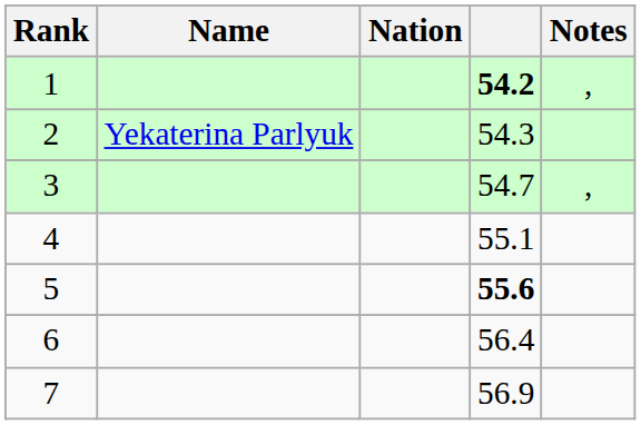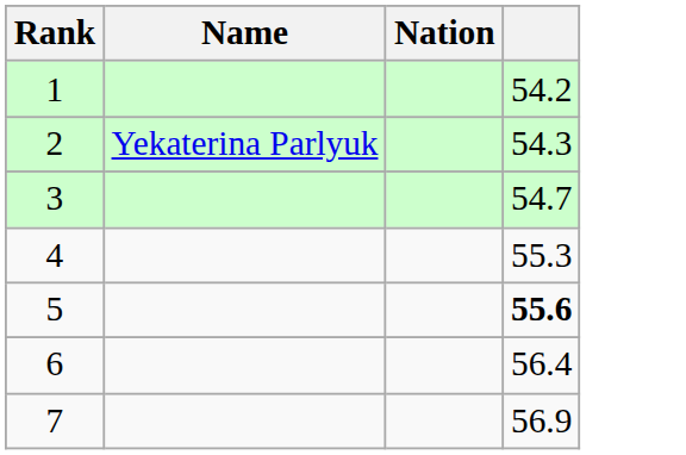 <table class="wikitable sortable" style="text-align:center">
 <tr>
 <th scope="col">Rank</th>
 <th scope="col">Name</th>
 <th scope="col">Nation</th>
 <th scope="col"></th>
-<th scope="col">Notes</th>
 </tr>
 <tr bgcolor=ccffcc>
 <td>1</td>
 <td style="text-align:left"></td>
 <td style="text-align:left"></td>
-<td><strong>54.2 </strong></td>
-<td>, </td>
+<td>54.2 </td>
 </tr>
 <tr bgcolor=ccffcc>
 <td>2</td>
 <td style="text-align:left"><a href='#'>Yekaterina Parlyuk</a></td>
 <td style="text-align:left"></td>
 <td>54.3 </td>
-<td></td>
 </tr>
 <tr bgcolor=ccffcc>
 <td>3</td>
 <td style="text-align:left"></td>
 <td style="text-align:left"></td>
 <td>54.7 </td>
-<td>, </td>
 </tr>
 <tr>
 <td>4</td>
 <td style="text-align:left"></td>
 <td style="text-align:left"></td>
-<td>55.1 </td>
-<td></td>
+<td>55.3 </td>
 </tr>
 <tr>
 <td>5</td>
 <td style="text-align:left"></td>
 <td style="text-align:left"></td>
 <td><strong>55.6 </strong></td>
-<td></td>
 </tr>
 <tr>
 <td>6</td>
 <td style="text-align:left"></td>
 <td style="text-align:left"></td>
 <td>56.4 </td>
-<td></td>
 </tr>
 <tr>
 <td>7</td>
 <td style="text-align:left"></td>
 <td style="text-align:left"></td>
 <td>56.9 </td>
-<td></td>
 </tr>
 </table>
